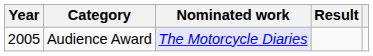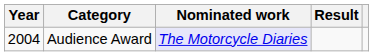 <table class="wikitable sortable">
 <tr>
 <th>Year</th>
 <th>Category</th>
 <th>Nominated work</th>
 <th>Result</th>
 <th class="unsortable"></th>
 </tr>
 <tr>
-<td>2005</td>
+<td>2004</td>
 <td>Audience Award</td>
 <td style="background: lavender;"><em><a href='#'>The Motorcycle Diaries</a></em></td>
 <td></td>
 <td></td>
 </tr>
 </table>
